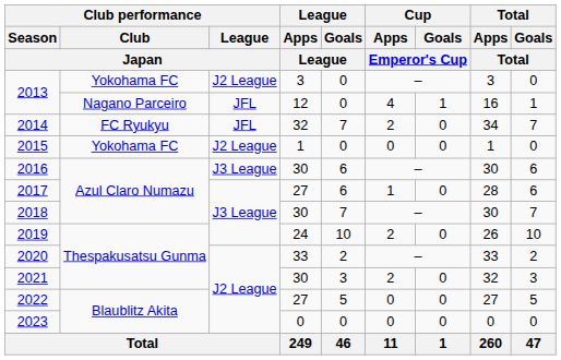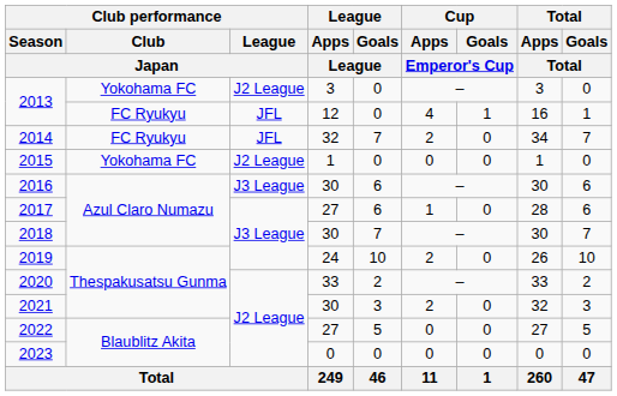 <table class="wikitable" style="text-align:center;">
 <tr>
 <th colspan=3>Club performance</th>
 <th colspan=2>League</th>
 <th colspan=2>Cup</th>
 <th colspan=2>Total</th>
 </tr>
 <tr>
 <th>Season</th>
 <th>Club</th>
 <th>League</th>
 <th>Apps</th>
 <th>Goals</th>
 <th>Apps</th>
 <th>Goals</th>
 <th>Apps</th>
 <th>Goals</th>
 </tr>
 <tr>
 <th colspan=3>Japan</th>
 <th colspan=2>League</th>
 <th colspan=2><a href='#'>Emperor's Cup</a></th>
 <th colspan=2>Total</th>
 </tr>
 <tr>
 <td rowspan="2"><a href='#'>2013</a></td>
 <td><a href='#'>Yokohama FC</a></td>
 <td><a href='#'>J2 League</a></td>
 <td>3</td>
 <td>0</td>
 <td colspan="2">–</td>
 <td>3</td>
 <td>0</td>
 </tr>
 <tr>
-<td><a href='#'>Nagano Parceiro</a></td>
+<td><a href='#'>FC Ryukyu</a></td>
 <td><a href='#'>JFL</a></td>
 <td>12</td>
 <td>0</td>
 <td>4</td>
 <td>1</td>
 <td>16</td>
 <td>1</td>
 </tr>
 <tr>
 <td><a href='#'>2014</a></td>
 <td><a href='#'>FC Ryukyu</a></td>
 <td><a href='#'>JFL</a></td>
 <td>32</td>
 <td>7</td>
 <td>2</td>
 <td>0</td>
 <td>34</td>
 <td>7</td>
 </tr>
 <tr>
 <td><a href='#'>2015</a></td>
 <td><a href='#'>Yokohama FC</a></td>
 <td><a href='#'>J2 League</a></td>
 <td>1</td>
 <td>0</td>
 <td>0</td>
 <td>0</td>
 <td>1</td>
 <td>0</td>
 </tr>
 <tr>
 <td><a href='#'>2016</a></td>
 <td rowspan="3"><a href='#'>Azul Claro Numazu</a></td>
 <td><a href='#'>J3 League</a></td>
 <td>30</td>
 <td>6</td>
 <td colspan="2">–</td>
 <td>30</td>
 <td>6</td>
 </tr>
 <tr>
 <td><a href='#'>2017</a></td>
 <td rowspan="3"><a href='#'>J3 League</a></td>
 <td>27</td>
 <td>6</td>
 <td>1</td>
 <td>0</td>
 <td>28</td>
 <td>6</td>
 </tr>
 <tr>
 <td><a href='#'>2018</a></td>
 <td>30</td>
 <td>7</td>
 <td colspan="2">–</td>
 <td>30</td>
 <td>7</td>
 </tr>
 <tr>
 <td><a href='#'>2019</a></td>
 <td rowspan="3"><a href='#'>Thespakusatsu Gunma</a></td>
 <td>24</td>
 <td>10</td>
 <td>2</td>
 <td>0</td>
 <td>26</td>
 <td>10</td>
 </tr>
 <tr>
 <td><a href='#'>2020</a></td>
 <td rowspan="4"><a href='#'>J2 League</a></td>
 <td>33</td>
 <td>2</td>
 <td colspan="2">–</td>
 <td>33</td>
 <td>2</td>
 </tr>
 <tr>
 <td><a href='#'>2021</a></td>
 <td>30</td>
 <td>3</td>
 <td>2</td>
 <td>0</td>
 <td>32</td>
 <td>3</td>
 </tr>
 <tr>
 <td><a href='#'>2022</a></td>
 <td rowspan="2"><a href='#'>Blaublitz Akita</a></td>
 <td>27</td>
 <td>5</td>
 <td>0</td>
 <td>0</td>
 <td>27</td>
 <td>5</td>
 </tr>
 <tr>
 <td><a href='#'>2023</a></td>
 <td>0</td>
 <td>0</td>
 <td>0</td>
 <td>0</td>
 <td>0</td>
 <td>0</td>
 </tr>
 <tr>
 <th colspan=3>Total</th>
 <th>249</th>
 <th>46</th>
 <th>11</th>
 <th>1</th>
 <th>260</th>
 <th>47</th>
 </tr>
 </table>
